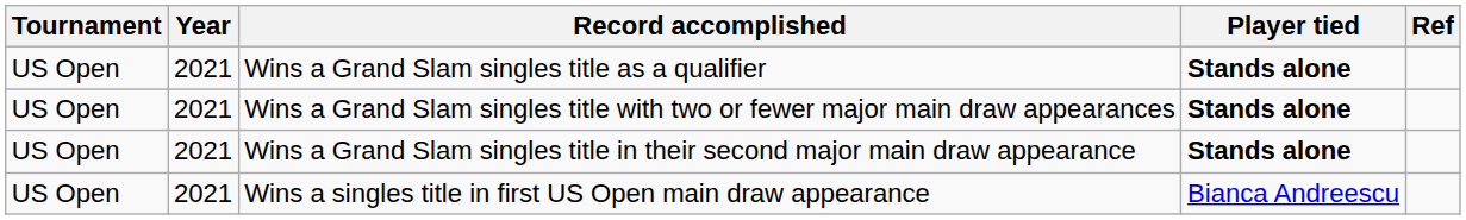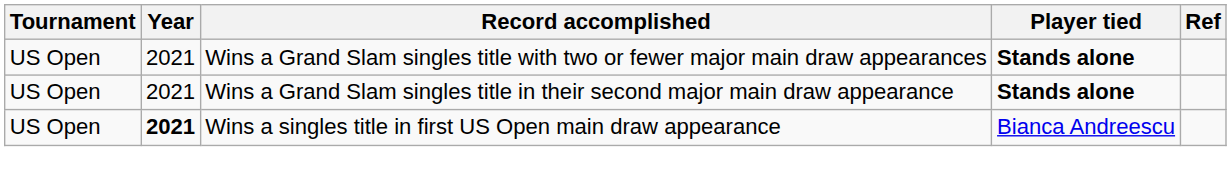 <table class=wikitable>
 <tr>
 <th>Tournament</th>
 <th>Year</th>
 <th>Record accomplished</th>
 <th>Player tied</th>
 <th>Ref</th>
-</tr>
-<tr>
-<td>US Open</td>
-<td>2021</td>
-<td>Wins a Grand Slam singles title as a qualifier</td>
-<td><strong>Stands alone</strong></td>
-<td></td>
 </tr>
 <tr>
 <td>US Open</td>
 <td>2021</td>
 <td>Wins a Grand Slam singles title with two or fewer major main draw appearances</td>
 <td><strong>Stands alone</strong></td>
 <td></td>
 </tr>
 <tr>
 <td>US Open</td>
 <td>2021</td>
 <td>Wins a Grand Slam singles title in their second major main draw appearance</td>
 <td><strong>Stands alone</strong></td>
 <td></td>
 </tr>
 <tr>
 <td>US Open</td>
-<td>2021</td>
+<td><strong>2021</strong></td>
 <td>Wins a singles title in first US Open main draw appearance</td>
 <td><a href='#'>Bianca Andreescu</a></td>
 <td></td>
 </tr>
 </table>
